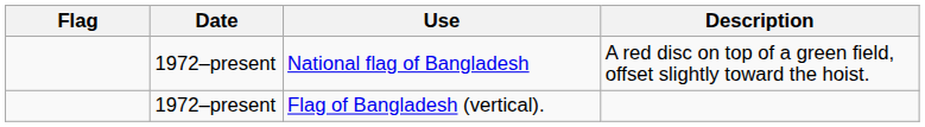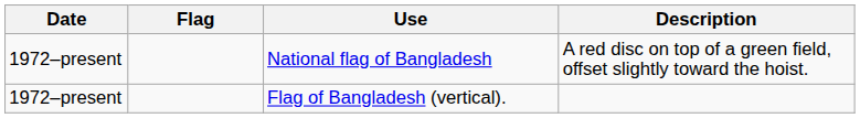 <table class="wikitable">
 <tr style="background:#efefef;">
+<th style="width:100px;">Date</th>
 <th style="width:110px;">Flag</th>
-<th style="width:100px;">Date</th>
 <th style="width:250px;">Use</th>
 <th style="width:250px;">Description</th>
 </tr>
 <tr>
+<td>1972–present</td>
 <td></td>
-<td>1972–present</td>
 <td><a href='#'>National flag of Bangladesh</a></td>
 <td>A red disc on top of a green field, offset slightly toward the hoist.</td>
 </tr>
 <tr>
+<td>1972–present</td>
 <td></td>
-<td>1972–present</td>
 <td><a href='#'>Flag of Bangladesh</a> (vertical).</td>
 <td></td>
 </tr>
 </table>
